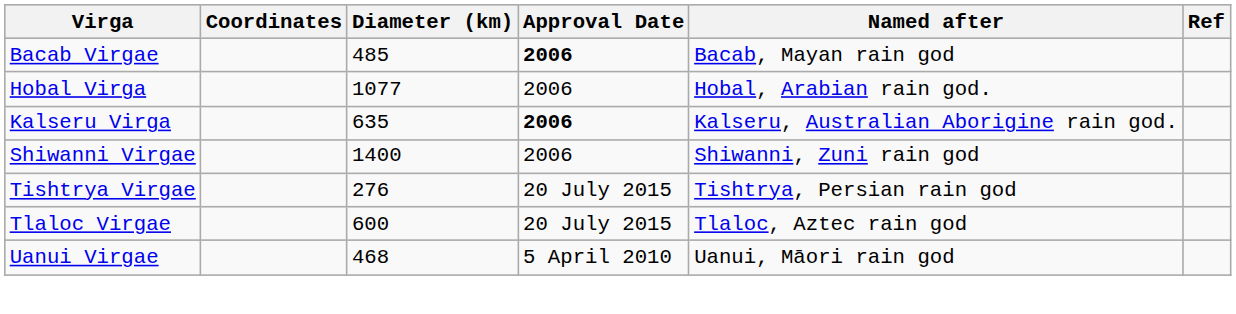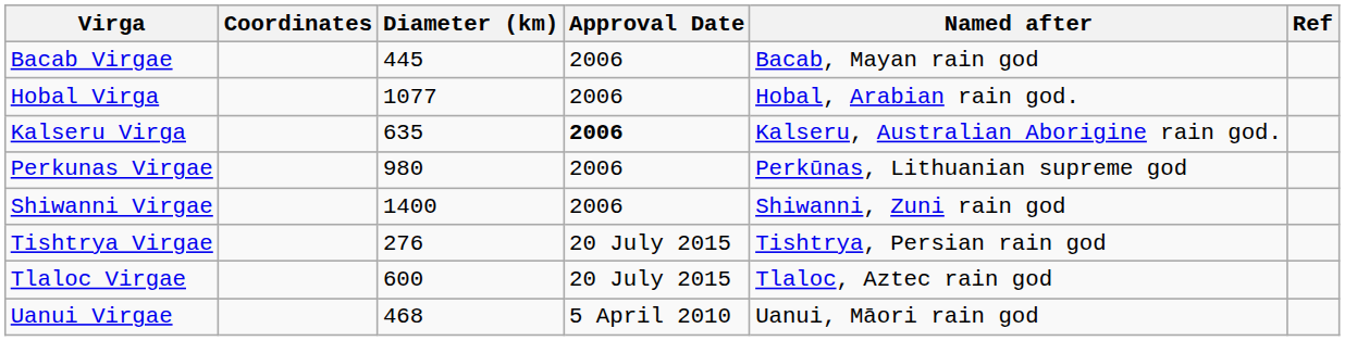 <table class="wikitable">
 <tr>
 <th>Virga</th>
 <th>Coordinates</th>
 <th>Diameter (km)</th>
 <th>Approval Date</th>
 <th>Named after</th>
 <th>Ref</th>
 </tr>
 <tr>
 <td><a href='#'>Bacab Virgae</a></td>
 <td></td>
-<td>485</td>
-<td><strong>2006</strong></td>
+<td>445</td>
+<td>2006</td>
 <td><a href='#'>Bacab</a>, Mayan rain god</td>
 <td></td>
 </tr>
 <tr>
 <td><a href='#'>Hobal Virga</a></td>
 <td></td>
 <td>1077</td>
 <td>2006</td>
 <td><a href='#'>Hobal</a>, <a href='#'>Arabian</a> rain god.</td>
 <td></td>
 </tr>
 <tr>
 <td><a href='#'>Kalseru Virga</a></td>
 <td></td>
 <td>635</td>
 <td><strong>2006</strong></td>
 <td><a href='#'>Kalseru</a>, <a href='#'>Australian Aborigine</a> rain god.</td>
+<td></td>
+</tr>
+<tr>
+<td><a href='#'>Perkunas Virgae</a></td>
+<td></td>
+<td>980</td>
+<td>2006</td>
+<td><a href='#'>Perkūnas</a>, Lithuanian supreme god</td>
 <td></td>
 </tr>
 <tr>
 <td><a href='#'>Shiwanni Virgae</a></td>
 <td></td>
 <td>1400</td>
 <td>2006</td>
 <td><a href='#'>Shiwanni</a>, <a href='#'>Zuni</a> rain god</td>
 <td></td>
 </tr>
 <tr>
 <td><a href='#'>Tishtrya Virgae</a></td>
 <td></td>
 <td>276</td>
 <td>20 July 2015</td>
 <td><a href='#'>Tishtrya</a>, Persian rain god</td>
 <td></td>
 </tr>
 <tr>
 <td><a href='#'>Tlaloc Virgae</a></td>
 <td></td>
 <td>600</td>
 <td>20 July 2015</td>
 <td><a href='#'>Tlaloc</a>, Aztec rain god</td>
 <td></td>
 </tr>
 <tr>
 <td><a href='#'>Uanui Virgae</a></td>
 <td></td>
 <td>468</td>
 <td>5 April 2010</td>
 <td>Uanui, Māori rain god</td>
 <td></td>
 </tr>
 </table>
